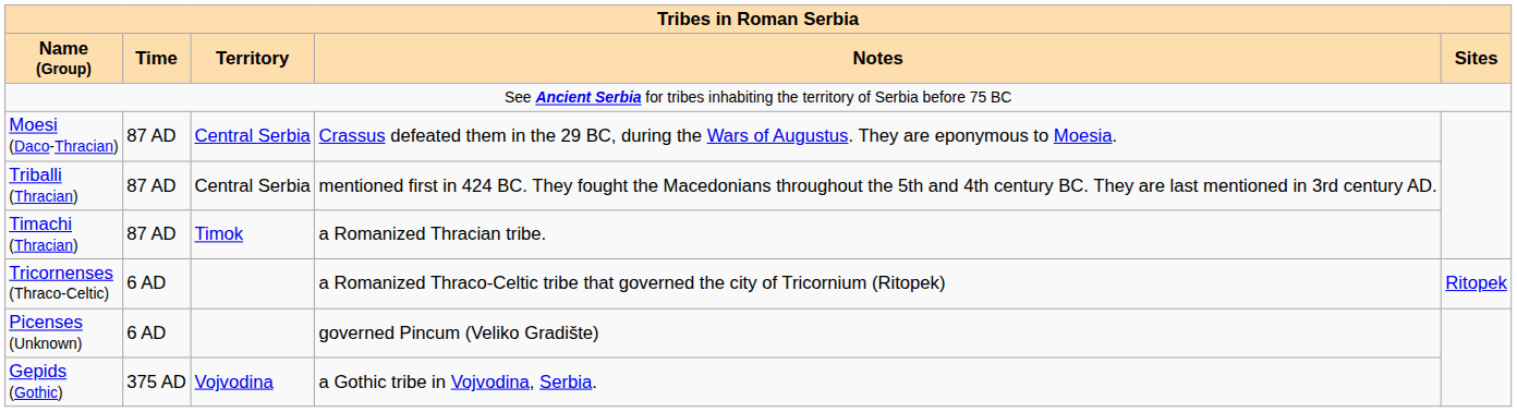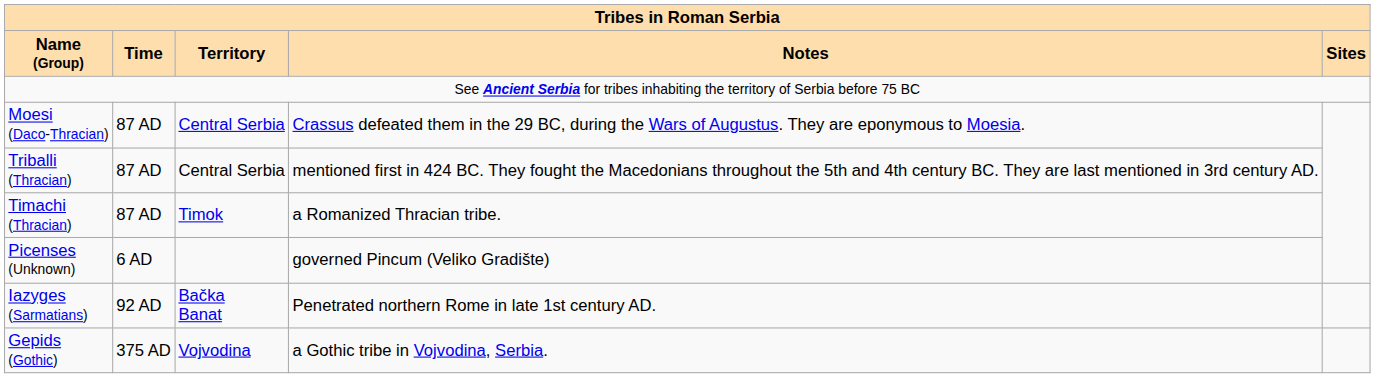 <table class="wikitable">
 <tr>
 <th style="background:#ffdead;" colspan="5">Tribes in Roman Serbia</th>
 </tr>
 <tr>
 <th style="background:#ffdead;">Name<br><small>(Group)</small></th>
 <th style="background:#ffdead;">Time</th>
 <th style="background:#ffdead;">Territory</th>
 <th style="background:#ffdead;">Notes</th>
 <th style="background:#ffdead;">Sites</th>
 </tr>
 <tr>
 <td colspan=5 style="text-align:center;"><small>See <strong><em><a href='#'>Ancient Serbia</a></em></strong> for tribes inhabiting the territory of Serbia before 75 BC</small></td>
 </tr>
 <tr>
 <td><a href='#'>Moesi</a><br><small>(<a href='#'>Daco</a>-<a href='#'>Thracian</a>)</small></td>
 <td>87 AD</td>
 <td><a href='#'>Central Serbia</a></td>
 <td><a href='#'>Crassus</a> defeated them in the 29 BC, during the <a href='#'>Wars of Augustus</a>. They are eponymous to <a href='#'>Moesia</a>.</td>
 </tr>
 <tr>
 <td><a href='#'>Triballi</a><br><small>(<a href='#'>Thracian</a>)</small></td>
 <td>87 AD</td>
 <td>Central Serbia</td>
 <td>mentioned first in 424 BC. They fought the Macedonians throughout the 5th and 4th century BC. They are last mentioned in 3rd century AD.</td>
 </tr>
 <tr>
 <td><a href='#'>Timachi</a><br><small>(<a href='#'>Thracian</a>)</small></td>
 <td>87 AD</td>
 <td><a href='#'>Timok</a></td>
 <td>a Romanized Thracian tribe.</td>
 </tr>
 <tr>
-<td><a href='#'>Tricornenses</a><br><small>(Thraco-Celtic)</small></td>
-<td>6 AD</td>
-<td></td>
-<td>a Romanized Thraco-Celtic tribe that governed the city of Tricornium (Ritopek)</td>
-<td><a href='#'>Ritopek</a></td>
-</tr>
-<tr>
 <td><a href='#'>Picenses</a><br><small>(Unknown)</small></td>
 <td>6 AD</td>
 <td></td>
 <td>governed Pincum (Veliko Gradište)</td>
+</tr>
+<tr>
+<td><a href='#'>Iazyges</a><br><small>(<a href='#'>Sarmatians</a>)</small></td>
+<td>92 AD</td>
+<td><a href='#'>Bačka</a><br><a href='#'>Banat</a></td>
+<td>Penetrated northern Rome in late 1st century AD.</td>
+<td></td>
 </tr>
 <tr>
 <td><a href='#'>Gepids</a><br><small>(<a href='#'>Gothic</a>)</small></td>
 <td>375 AD</td>
 <td><a href='#'>Vojvodina</a></td>
 <td>a Gothic tribe in <a href='#'>Vojvodina</a>, <a href='#'>Serbia</a>.</td>
 </tr>
 </table>
